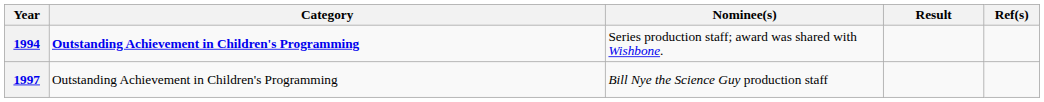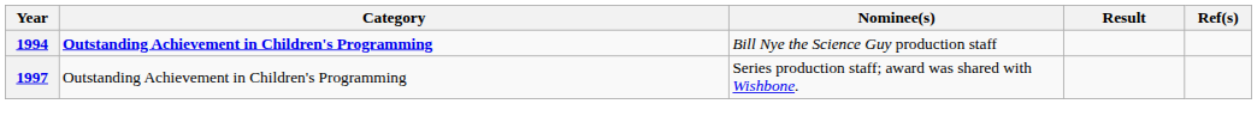 <table class="wikitable plainrowheaders">
 <tr>
 <th scope="col" style="width:4%;">Year</th>
 <th scope="col" style="width:50%;">Category</th>
 <th scope="col" style="width:25%;">Nominee(s)</th>
 <th scope="col" style="width:9%;">Result</th>
 <th scope="col" style="width:5%;">Ref(s)</th>
 </tr>
 <tr>
 <th scope="row"><a href='#'>1994</a></th>
 <td><strong><a href='#'>Outstanding Achievement in Children's Programming</a></strong></td>
-<td>Series production staff; award was shared with <em><a href='#'>Wishbone</a></em>.</td>
+<td><em>Bill Nye the Science Guy</em> production staff</td>
 <td></td>
 <td style="text-align:center;"></td>
 </tr>
 <tr>
 <th scope="row"><a href='#'>1997</a></th>
 <td>Outstanding Achievement in Children's Programming</td>
-<td><em>Bill Nye the Science Guy</em> production staff</td>
+<td>Series production staff; award was shared with <em><a href='#'>Wishbone</a></em>.</td>
 <td></td>
 <td style="text-align:center;"><br><br></td>
 </tr>
 </table>
